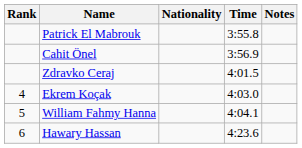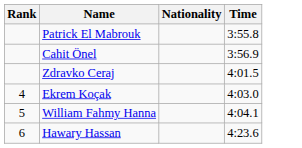 <table class="wikitable sortable" style="text-align:center">
 <tr>
 <th>Rank</th>
 <th>Name</th>
 <th>Nationality</th>
 <th>Time</th>
-<th>Notes</th>
 </tr>
 <tr>
 <td></td>
 <td align=left><a href='#'>Patrick El Mabrouk</a></td>
 <td align=left></td>
 <td>3:55.8</td>
-<td></td>
 </tr>
 <tr>
 <td></td>
 <td align=left><a href='#'>Cahit Önel</a></td>
 <td align=left></td>
 <td>3:56.9</td>
-<td></td>
 </tr>
 <tr>
 <td></td>
 <td align=left><a href='#'>Zdravko Ceraj</a></td>
 <td align=left></td>
 <td>4:01.5</td>
-<td></td>
 </tr>
 <tr>
 <td>4</td>
 <td align=left><a href='#'>Ekrem Koçak</a></td>
 <td align=left></td>
 <td>4:03.0</td>
-<td></td>
 </tr>
 <tr>
 <td>5</td>
 <td align=left><a href='#'>William Fahmy Hanna</a></td>
 <td align=left></td>
 <td>4:04.1</td>
-<td></td>
 </tr>
 <tr>
 <td>6</td>
 <td align=left><a href='#'>Hawary Hassan</a></td>
 <td align=left></td>
 <td>4:23.6</td>
-<td></td>
 </tr>
 </table>
